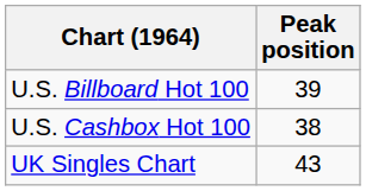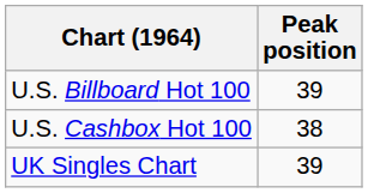 <table class="wikitable">
 <tr>
 <th>Chart (1964)</th>
 <th>Peak<br>position</th>
 </tr>
 <tr>
 <td>U.S. <a href='#'><em>Billboard</em> Hot 100</a></td>
 <td align="center">39</td>
 </tr>
 <tr>
 <td>U.S. <a href='#'><em>Cashbox</em> Hot 100</a></td>
 <td align="center">38</td>
 </tr>
 <tr>
 <td><a href='#'>UK Singles Chart</a></td>
-<td align="center">43</td>
+<td align="center">39</td>
 </tr>
 </table>
